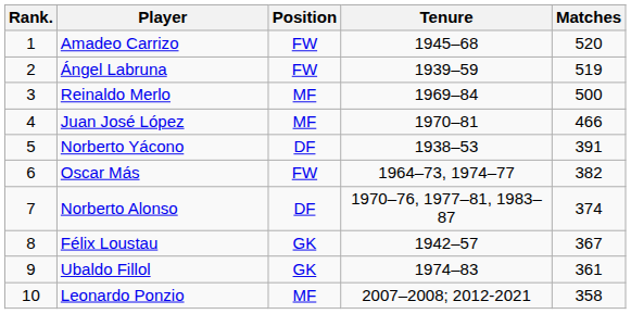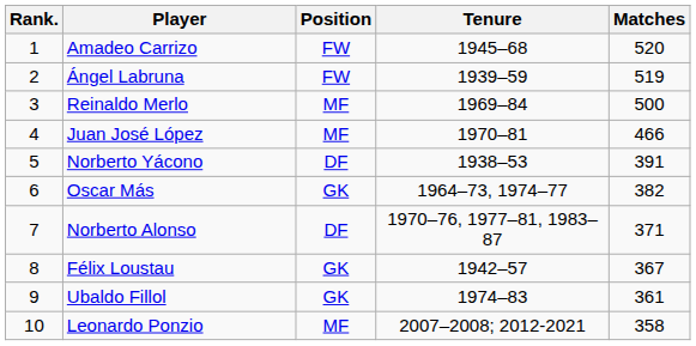 <table class="wikitable sortable" style="text-align:center">
 <tr>
 <th style="width:40px;">Rank.</th>
 <th style="width:200px;">Player</th>
 <th style="width:40px;">Position</th>
 <th style="width:200px;">Tenure</th>
 <th style="width:60px;">Matches</th>
 </tr>
 <tr>
 <td>1</td>
 <td style="text-align: left;"> <a href='#'>Amadeo Carrizo</a></td>
 <td><a href='#'>FW</a></td>
 <td>1945–68</td>
 <td>520</td>
 </tr>
 <tr>
 <td>2</td>
 <td style="text-align: left;"> <a href='#'>Ángel Labruna</a></td>
 <td><a href='#'>FW</a></td>
 <td>1939–59</td>
 <td>519</td>
 </tr>
 <tr>
 <td>3</td>
 <td style="text-align: left;"> <a href='#'>Reinaldo Merlo</a></td>
 <td><a href='#'>MF</a></td>
 <td>1969–84</td>
 <td>500</td>
 </tr>
 <tr>
 <td>4</td>
 <td style="text-align: left;"> <a href='#'>Juan José López</a></td>
 <td><a href='#'>MF</a></td>
 <td>1970–81</td>
 <td>466</td>
 </tr>
 <tr>
 <td>5</td>
 <td style="text-align: left;"> <a href='#'>Norberto Yácono</a></td>
 <td><a href='#'>DF</a></td>
 <td>1938–53</td>
 <td>391</td>
 </tr>
 <tr>
 <td>6</td>
 <td style="text-align: left;"> <a href='#'>Oscar Más</a></td>
-<td><a href='#'>FW</a></td>
+<td><a href='#'>GK</a></td>
 <td>1964–73, 1974–77</td>
 <td>382</td>
 </tr>
 <tr>
 <td>7</td>
 <td style="text-align: left;"> <a href='#'>Norberto Alonso</a></td>
 <td><a href='#'>DF</a></td>
 <td>1970–76, 1977–81, 1983–87</td>
-<td>374</td>
+<td>371</td>
 </tr>
 <tr>
 <td>8</td>
 <td style="text-align: left;"> <a href='#'>Félix Loustau</a></td>
 <td><a href='#'>GK</a></td>
 <td>1942–57</td>
 <td>367</td>
 </tr>
 <tr>
 <td>9</td>
 <td style="text-align: left;"> <a href='#'>Ubaldo Fillol</a></td>
 <td><a href='#'>GK</a></td>
 <td>1974–83</td>
 <td>361</td>
 </tr>
 <tr>
 <td>10</td>
 <td style="text-align: left;"> <a href='#'>Leonardo Ponzio</a></td>
 <td><a href='#'>MF</a></td>
 <td>2007–2008; 2012-2021</td>
 <td>358</td>
 </tr>
 </table>
